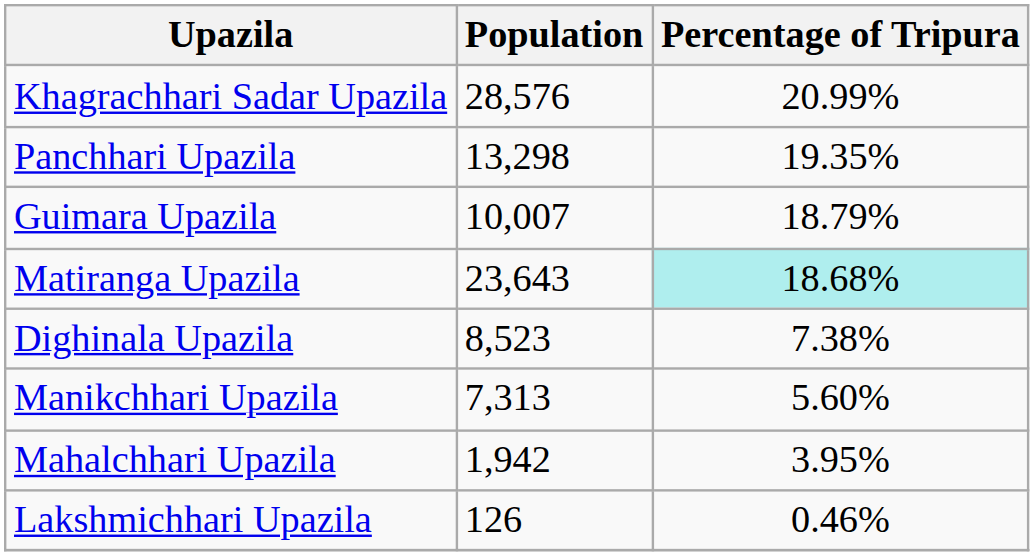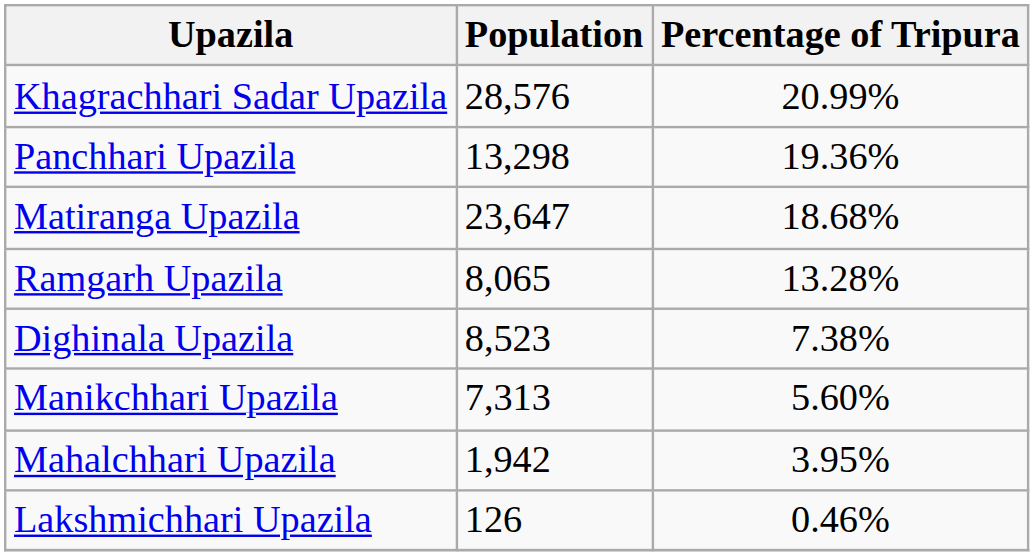 <table class="wikitable sortable static-row-numbers static-row-header-text defaultleft col2right hover-highlight">
 <tr>
 <th>Upazila</th>
 <th>Population</th>
 <th>Percentage of Tripura </th>
 </tr>
 <tr>
 <td><a href='#'>Khagrachhari Sadar Upazila</a></td>
 <td>28,576</td>
 <td align=center>20.99%</td>
 </tr>
 <tr>
 <td><a href='#'>Panchhari Upazila</a></td>
 <td>13,298</td>
-<td align=center>19.35%</td>
-</tr>
-<tr>
-<td><a href='#'>Guimara Upazila</a></td>
-<td>10,007</td>
-<td align=center>18.79%</td>
+<td align=center>19.36%</td>
 </tr>
 <tr>
 <td><a href='#'>Matiranga Upazila</a></td>
-<td>23,643</td>
-<td align='center' style="background: paleturquoise;">18.68%</td>
+<td>23,647</td>
+<td align='center'>18.68%</td>
+</tr>
+<tr>
+<td><a href='#'>Ramgarh Upazila</a></td>
+<td>8,065</td>
+<td align=center>13.28%</td>
 </tr>
 <tr>
 <td><a href='#'>Dighinala Upazila</a></td>
 <td>8,523</td>
 <td align=center>7.38%</td>
 </tr>
 <tr>
 <td><a href='#'>Manikchhari Upazila</a></td>
 <td>7,313</td>
 <td align=center>5.60%</td>
 </tr>
 <tr>
 <td><a href='#'>Mahalchhari Upazila</a></td>
 <td>1,942</td>
 <td align=center>3.95%</td>
 </tr>
 <tr>
 <td><a href='#'>Lakshmichhari Upazila</a></td>
 <td>126</td>
 <td align=center>0.46%</td>
 </tr>
 <tr>
 </tr>
 </table>
